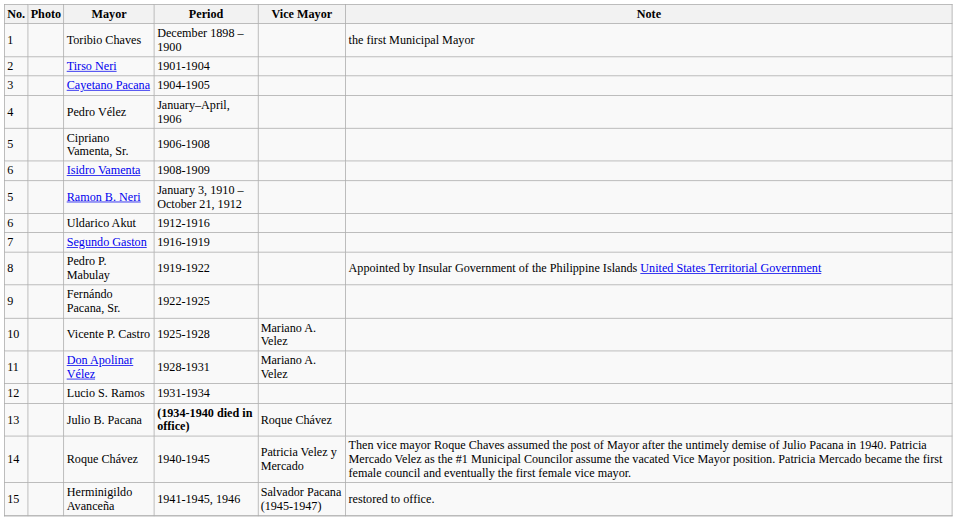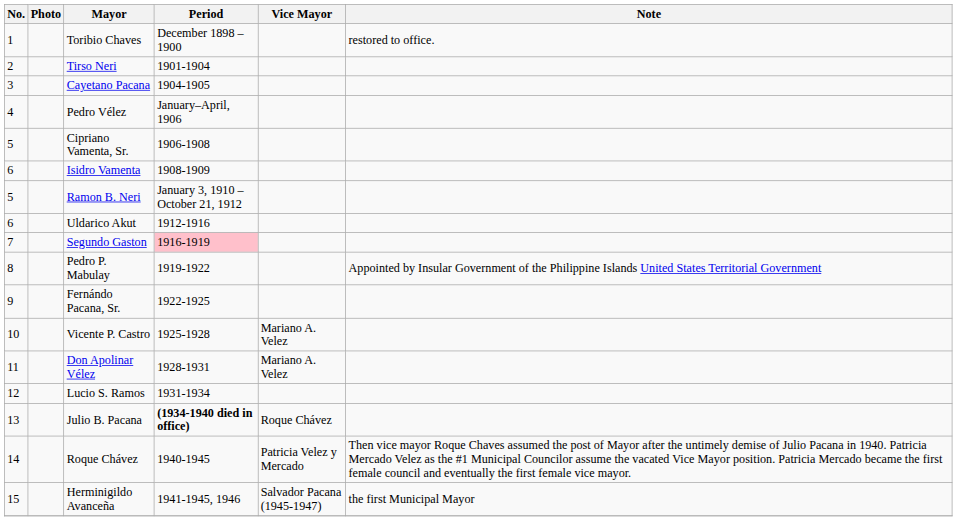 <table class="wikitable">
 <tr>
 <th>No.</th>
 <th>Photo</th>
 <th>Mayor</th>
 <th>Period</th>
 <th>Vice Mayor</th>
 <th>Note</th>
 </tr>
 <tr>
 <td>1</td>
 <td></td>
 <td>Toribio Chaves</td>
 <td>December 1898 – 1900</td>
 <td></td>
-<td>the first Municipal Mayor</td>
+<td>restored to office.</td>
 </tr>
 <tr>
 <td>2</td>
 <td></td>
 <td><a href='#'>Tirso Neri</a></td>
 <td>1901-1904</td>
 <td></td>
 <td></td>
 </tr>
 <tr>
 <td>3</td>
 <td></td>
 <td><a href='#'>Cayetano Pacana</a></td>
 <td>1904-1905</td>
 <td></td>
 <td></td>
 </tr>
 <tr>
 <td>4</td>
 <td></td>
 <td>Pedro Vélez</td>
 <td>January–April, 1906</td>
 <td></td>
 <td></td>
 </tr>
 <tr>
 <td>5</td>
 <td></td>
 <td>Cipriano Vamenta, Sr.</td>
 <td>1906-1908</td>
 <td></td>
 <td></td>
 </tr>
 <tr>
 <td>6</td>
 <td></td>
 <td><a href='#'>Isidro Vamenta</a></td>
 <td>1908-1909</td>
 <td></td>
 <td></td>
 </tr>
 <tr>
 <td>5</td>
 <td></td>
 <td><a href='#'>Ramon B. Neri</a></td>
 <td>January 3, 1910 – October 21, 1912</td>
 <td></td>
 <td></td>
 </tr>
 <tr>
 <td>6</td>
 <td></td>
 <td>Uldarico Akut</td>
 <td>1912-1916</td>
 <td></td>
 <td></td>
 </tr>
 <tr>
 <td>7</td>
 <td></td>
 <td><a href='#'>Segundo Gaston</a></td>
-<td>1916-1919</td>
+<td style="background: pink;">1916-1919</td>
 <td></td>
 <td></td>
 </tr>
 <tr>
 <td>8</td>
 <td></td>
 <td>Pedro P. Mabulay</td>
 <td>1919-1922</td>
 <td></td>
 <td>Appointed by  Insular Government of the Philippine Islands <a href='#'>United States Territorial Government</a></td>
 </tr>
 <tr>
 <td>9</td>
 <td></td>
 <td>Fernándo Pacana, Sr.</td>
 <td>1922-1925</td>
 <td></td>
 <td></td>
 </tr>
 <tr>
 <td>10</td>
 <td></td>
 <td>Vicente P. Castro</td>
 <td>1925-1928</td>
 <td>Mariano A. Velez  </td>
 <td></td>
 </tr>
 <tr>
 <td>11</td>
 <td></td>
 <td><a href='#'>Don Apolinar Vélez</a></td>
 <td>1928-1931</td>
 <td>Mariano A. Velez</td>
 <td></td>
 </tr>
 <tr>
 <td>12</td>
 <td></td>
 <td>Lucio S. Ramos</td>
 <td>1931-1934</td>
 <td></td>
 <td></td>
 </tr>
 <tr>
 <td>13</td>
 <td></td>
 <td>Julio B. Pacana</td>
 <td><strong>(1934-1940 died in office)</strong></td>
 <td>Roque Chávez</td>
 <td></td>
 </tr>
 <tr>
 <td>14</td>
 <td></td>
 <td>Roque Chávez</td>
 <td>1940-1945</td>
 <td>Patricia Velez y Mercado </td>
 <td>Then vice mayor Roque Chaves assumed the post of Mayor after the untimely demise of Julio Pacana in 1940. Patricia Mercado Velez as the #1 Municipal Councilor assume the vacated Vice Mayor position. Patricia Mercado became the first female council and eventually the first female vice mayor.</td>
 </tr>
 <tr>
 <td>15</td>
 <td></td>
 <td>Herminigildo Avanceña</td>
 <td>1941-1945, 1946</td>
 <td>Salvador Pacana (1945-1947)</td>
-<td>restored to office.</td>
+<td>the first Municipal Mayor</td>
 </tr>
 <tr>
 </tr>
 </table>
